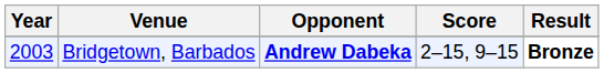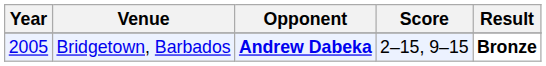 <table class="sortable wikitable" style="font-size: 90%;">
 <tr>
 <th>Year</th>
 <th>Venue</th>
 <th>Opponent</th>
 <th>Score</th>
 <th>Result</th>
 </tr>
 <tr>
 </tr>
 <tr style="background:#ECF2FF">
-<td align="center"><a href='#'>2003</a></td>
+<td align="center"><a href='#'>2005</a></td>
 <td align="left"><a href='#'>Bridgetown</a>, <a href='#'>Barbados</a></td>
 <td align="left"><strong> <a href='#'>Andrew Dabeka</a></strong></td>
 <td align="left">2–15, 9–15</td>
 <td style="text-align:left; background:white"> <strong>Bronze</strong></td>
 </tr>
 </table>
